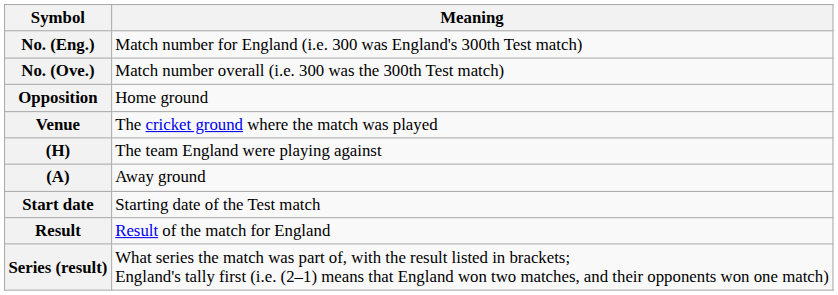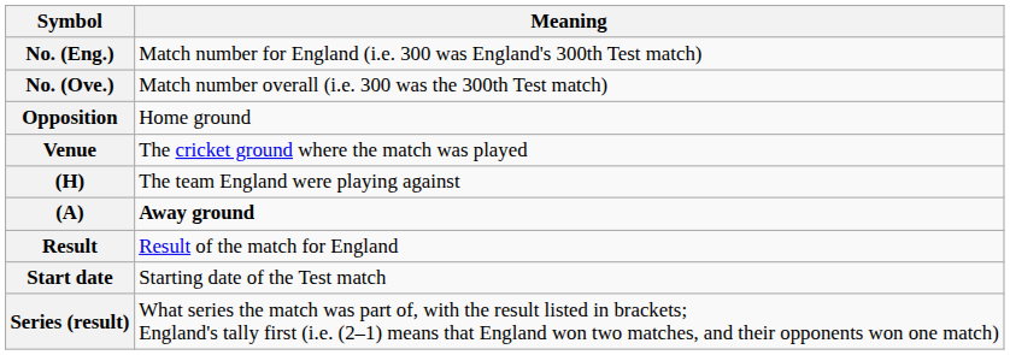 <table class="wikitable plainrowheaders">
 <tr>
 <th scope=col>Symbol</th>
 <th scope=col>Meaning</th>
 </tr>
 <tr>
 <th scope=row>No. (Eng.)</th>
 <td>Match number for England (i.e. 300 was England's 300th Test match)</td>
 </tr>
 <tr>
 <th scope=row>No. (Ove.)</th>
 <td>Match number overall (i.e. 300 was the 300th Test match)</td>
 </tr>
 <tr>
 <th scope=row>Opposition</th>
 <td>Home ground</td>
 </tr>
 <tr>
 <th scope=row>Venue</th>
 <td>The <a href='#'>cricket ground</a> where the match was played</td>
 </tr>
 <tr>
 <th scope=row>(H)</th>
 <td>The team England were playing against</td>
 </tr>
 <tr>
 <th scope=row>(A)</th>
-<td>Away ground</td>
+<td><strong>Away ground</strong></td>
+</tr>
+<tr>
+<th scope=row>Result</th>
+<td><a href='#'>Result</a> of the match for England</td>
 </tr>
 <tr>
 <th scope=row>Start date</th>
 <td>Starting date of the Test match</td>
 </tr>
 <tr>
-<th scope=row>Result</th>
-<td><a href='#'>Result</a> of the match for England</td>
-</tr>
-<tr>
 <th scope=row>Series (result)</th>
 <td>What series the match was part of, with the result listed in brackets;<br>England's tally first (i.e. (2–1) means that England won two matches, and their opponents won one match)</td>
 </tr>
 </table>
